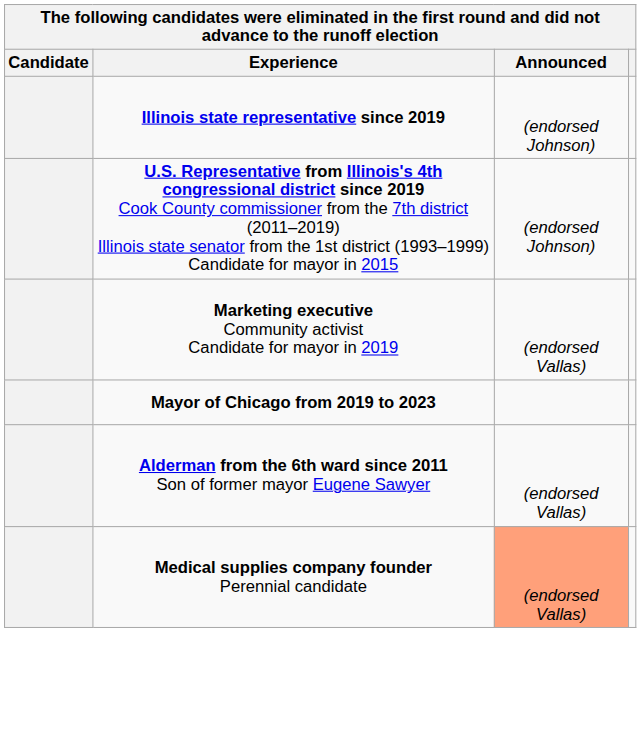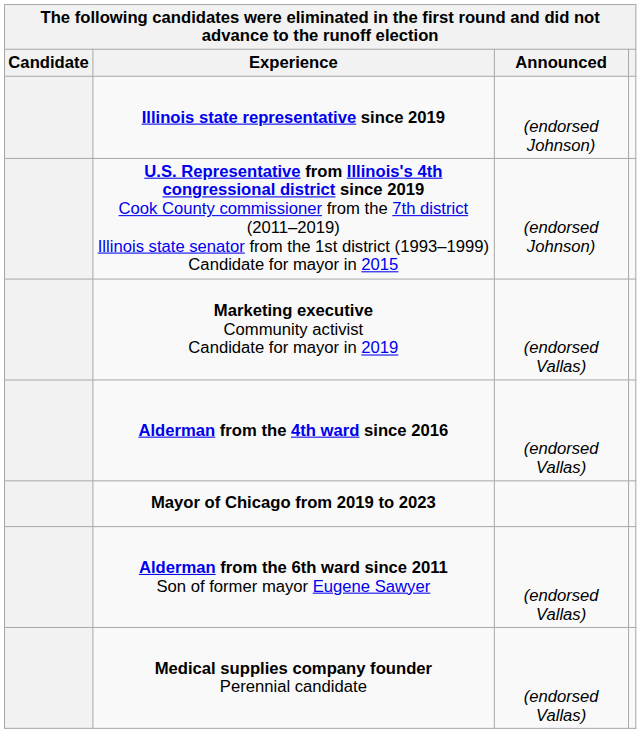 <table class="wikitable sortable" style="text-align:center">
 <tr>
 <th colspan="4">The following candidates were eliminated in the first round and did not advance to the runoff election</th>
 </tr>
 <tr>
 <th scope="col">Candidate</th>
 <th scope="col">Experience</th>
 <th scope="col">Announced</th>
 <th scope="col" class="unsortable"></th>
 </tr>
 <tr>
 <th scope="row"><br></th>
 <td><strong><a href='#'>Illinois state representative</a> since 2019</strong></td>
 <td><br><br><em>(endorsed Johnson)</em></td>
 <td></td>
 </tr>
 <tr>
 <th scope="row"><br></th>
 <td><strong><a href='#'>U.S. Representative</a> from <a href='#'>Illinois's 4th congressional district</a> since 2019</strong><br><a href='#'>Cook County commissioner</a> from the <a href='#'>7th district</a> (2011–2019)<br><a href='#'>Illinois state senator</a> from the 1st district (1993–1999)<br>Candidate for mayor in <a href='#'>2015</a></td>
 <td><br><br><em>(endorsed Johnson)</em></td>
 <td></td>
 </tr>
 <tr d>
 <th scope="row"><br></th>
 <td><strong>Marketing executive</strong><br>Community activist<br>Candidate for mayor in <a href='#'>2019</a></td>
 <td><br><br><br><em>(endorsed Vallas)</em></td>
 <td></td>
 </tr>
 <tr>
 <th scope="row"><br></th>
+<td><strong><a href='#'>Alderman</a> from the <a href='#'>4th ward</a> since 2016</strong></td>
+<td><br><br><br><em>(endorsed Vallas)</em></td>
+<td></td>
+</tr>
+<tr>
+<th scope="row"><br></th>
 <td><strong>Mayor of Chicago from 2019 to 2023</strong></td>
 <td><br><br></td>
 <td></td>
 </tr>
 <tr>
 <th scope="row"><br></th>
 <td><strong><a href='#'>Alderman</a> from the 6th ward since 2011</strong><br>Son of former mayor <a href='#'>Eugene Sawyer</a></td>
 <td><br><br><br><em>(endorsed Vallas)</em></td>
 <td></td>
 </tr>
 <tr>
 <th scope="row"><br></th>
 <td><strong>Medical supplies company founder</strong><br>Perennial candidate</td>
-<td style="background: lightsalmon;"><br><br><br><em>(endorsed Vallas)</em></td>
+<td><br><br><br><em>(endorsed Vallas)</em></td>
 <td></td>
 </tr>
 </table>
